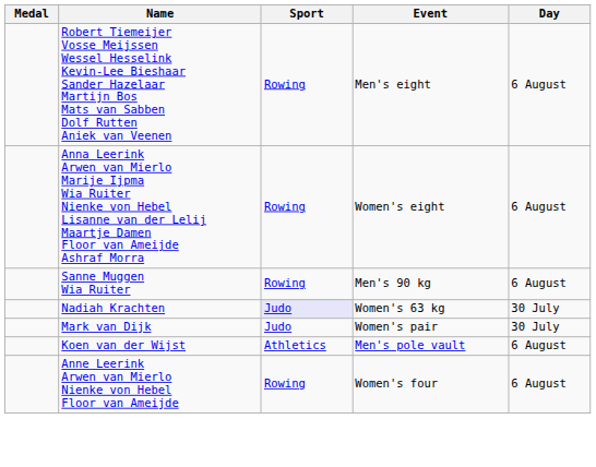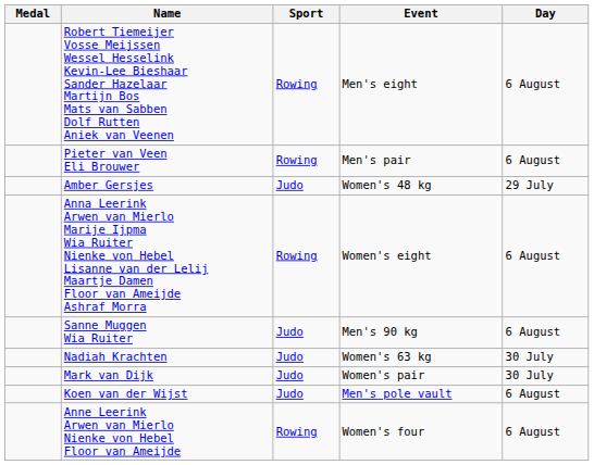 <table class="wikitable sortable" style="font-size: 95%; width:50%">
 <tr>
 <th>Medal</th>
 <th>Name</th>
 <th>Sport</th>
 <th>Event</th>
 <th>Day</th>
 </tr>
 <tr>
 <td></td>
 <td><a href='#'>Robert Tiemeijer</a><br><a href='#'>Vosse Meijssen</a><br><a href='#'>Wessel Hesselink</a><br><a href='#'>Kevin-Lee Bieshaar</a><br><a href='#'>Sander Hazelaar</a><br><a href='#'>Martijn Bos</a><br><a href='#'>Mats van Sabben</a><br><a href='#'>Dolf Rutten</a><br><a href='#'>Aniek van Veenen</a></td>
 <td><a href='#'>Rowing</a></td>
 <td>Men's eight</td>
 <td>6 August</td>
 </tr>
 <tr>
 <td></td>
+<td><a href='#'>Pieter van Veen</a><br><a href='#'>Eli Brouwer</a></td>
+<td><a href='#'>Rowing</a></td>
+<td>Men's pair</td>
+<td>6 August</td>
+</tr>
+<tr>
+<td></td>
+<td><a href='#'>Amber Gersjes</a></td>
+<td><a href='#'>Judo</a></td>
+<td>Women's 48 kg</td>
+<td>29 July</td>
+</tr>
+<tr>
+<td></td>
 <td><a href='#'>Anna Leerink</a><br><a href='#'>Arwen van Mierlo</a><br><a href='#'>Marije Ijpma</a><br><a href='#'>Wia Ruiter</a><br><a href='#'>Nienke von Hebel</a><br><a href='#'>Lisanne van der Lelij</a><br><a href='#'>Maartje Damen</a><br><a href='#'>Floor van Ameijde</a><br><a href='#'>Ashraf Morra</a></td>
 <td><a href='#'>Rowing</a></td>
 <td>Women's eight</td>
 <td>6 August</td>
 </tr>
 <tr>
 <td></td>
 <td><a href='#'>Sanne Muggen</a><br><a href='#'>Wia Ruiter</a></td>
-<td><a href='#'>Rowing</a></td>
+<td><a href='#'>Judo</a></td>
 <td>Men's 90 kg</td>
 <td>6 August</td>
 </tr>
 <tr>
 <td></td>
 <td><a href='#'>Nadiah Krachten</a></td>
-<td style="background: lavender;"><a href='#'>Judo</a></td>
+<td><a href='#'>Judo</a></td>
 <td>Women's 63 kg</td>
 <td>30 July</td>
 </tr>
 <tr>
 <td></td>
 <td><a href='#'>Mark van Dijk</a></td>
 <td><a href='#'>Judo</a></td>
 <td>Women's pair</td>
 <td>30 July</td>
 </tr>
 <tr>
 <td></td>
 <td><a href='#'>Koen van der Wijst</a></td>
-<td><a href='#'>Athletics</a></td>
+<td><a href='#'>Judo</a></td>
 <td><a href='#'>Men's pole vault</a></td>
 <td>6 August</td>
 </tr>
 <tr>
 <td></td>
 <td><a href='#'>Anne Leerink</a><br><a href='#'>Arwen van Mierlo</a><br><a href='#'>Nienke von Hebel</a><br><a href='#'>Floor van Ameijde</a></td>
 <td><a href='#'>Rowing</a></td>
 <td>Women's four</td>
 <td>6 August</td>
 </tr>
 </table>
